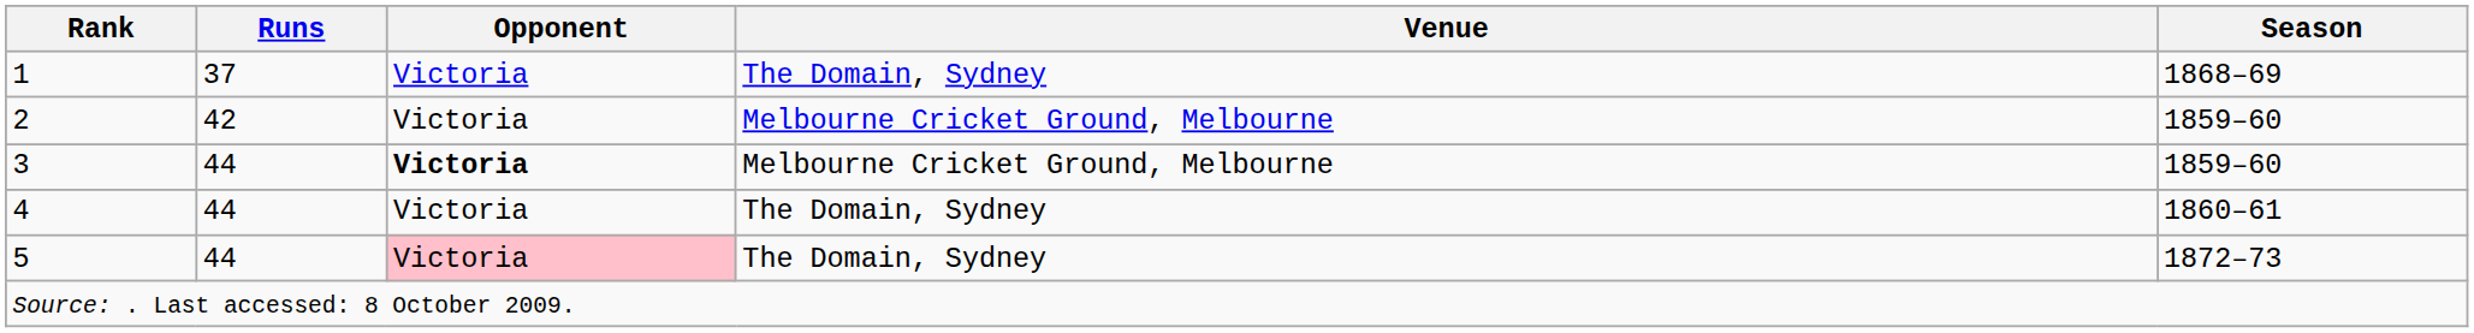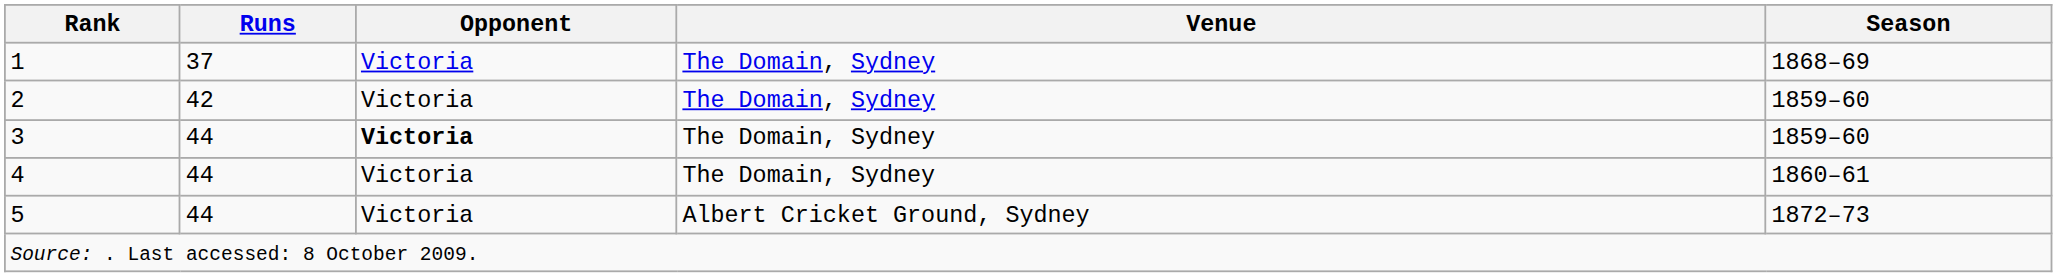 <table class="wikitable" style="width:90%;">
 <tr>
 <th>Rank</th>
 <th><a href='#'>Runs</a></th>
 <th>Opponent</th>
 <th>Venue</th>
 <th>Season</th>
 </tr>
 <tr>
 <td>1</td>
 <td>37</td>
 <td><a href='#'>Victoria</a></td>
 <td><a href='#'>The Domain</a>, <a href='#'>Sydney</a></td>
 <td>1868–69</td>
 </tr>
 <tr>
 <td>2</td>
 <td>42</td>
 <td>Victoria</td>
-<td><a href='#'>Melbourne Cricket Ground</a>, <a href='#'>Melbourne</a></td>
+<td><a href='#'>The Domain</a>, <a href='#'>Sydney</a></td>
 <td>1859–60</td>
 </tr>
 <tr>
 <td>3</td>
 <td>44</td>
 <td><strong>Victoria</strong></td>
-<td>Melbourne Cricket Ground, Melbourne</td>
+<td>The Domain, Sydney</td>
 <td>1859–60</td>
 </tr>
 <tr>
 <td>4</td>
 <td>44</td>
 <td>Victoria</td>
 <td>The Domain, Sydney</td>
 <td>1860–61</td>
 </tr>
 <tr>
 <td>5</td>
 <td>44</td>
-<td style="background: pink;">Victoria</td>
-<td>The Domain, Sydney</td>
+<td>Victoria</td>
+<td>Albert Cricket Ground, Sydney</td>
 <td>1872–73</td>
 </tr>
 <tr>
 <td colspan=5><small><em>Source: </em>. Last accessed: 8 October 2009.</small></td>
 </tr>
 </table>
